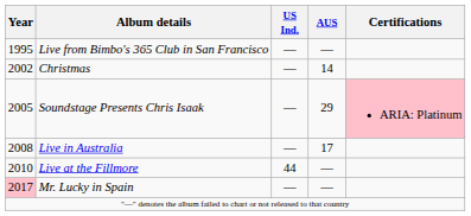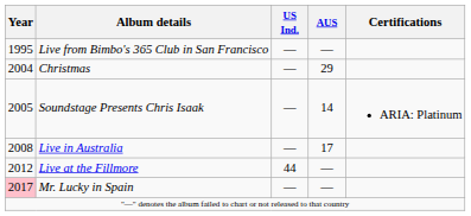 <table class="wikitable" style="text-align:center;">
 <tr>
 <th>Year</th>
 <th>Album details</th>
 <th width="40"><small><a href='#'>US<br>Ind.</a></small><br></th>
 <th width="40"><small><a href='#'>AUS</a></small><br></th>
 <th>Certifications</th>
 </tr>
 <tr>
 <td>1995</td>
 <td align="left"><em>Live from Bimbo's 365 Club in San Francisco</em><br></td>
 <td>—</td>
 <td>—</td>
 <td></td>
 </tr>
 <tr>
-<td>2002</td>
+<td>2004</td>
 <td align="left"><em>Christmas</em><br></td>
 <td>—</td>
-<td>14</td>
+<td>29</td>
 <td></td>
 </tr>
 <tr>
 <td>2005</td>
 <td align="left"><em>Soundstage Presents Chris Isaak</em><br></td>
 <td>—</td>
-<td>29</td>
-<td style="background: pink;"><br><ul><li>ARIA: Platinum</li></ul></td>
+<td>14</td>
+<td><br><ul><li>ARIA: Platinum</li></ul></td>
 </tr>
 <tr>
 <td>2008</td>
 <td align="left"><em><a href='#'>Live in Australia</a></em><br></td>
 <td>—</td>
 <td>17</td>
 <td></td>
 </tr>
 <tr>
-<td>2010</td>
+<td>2012</td>
 <td align="left"><em><a href='#'>Live at the Fillmore</a></em><br></td>
 <td>44</td>
 <td>—</td>
 <td></td>
 </tr>
 <tr>
 <td style="background: pink;">2017</td>
 <td align="left"><em>Mr. Lucky in Spain</em><br></td>
 <td>—</td>
 <td>—</td>
 <td></td>
 </tr>
 <tr>
 <td align="center" colspan="12" style="font-size:8pt">"—" denotes the album failed to chart or not released to that country</td>
 </tr>
 </table>
